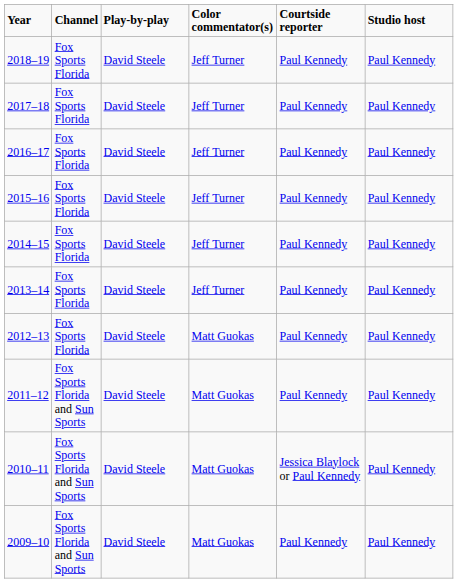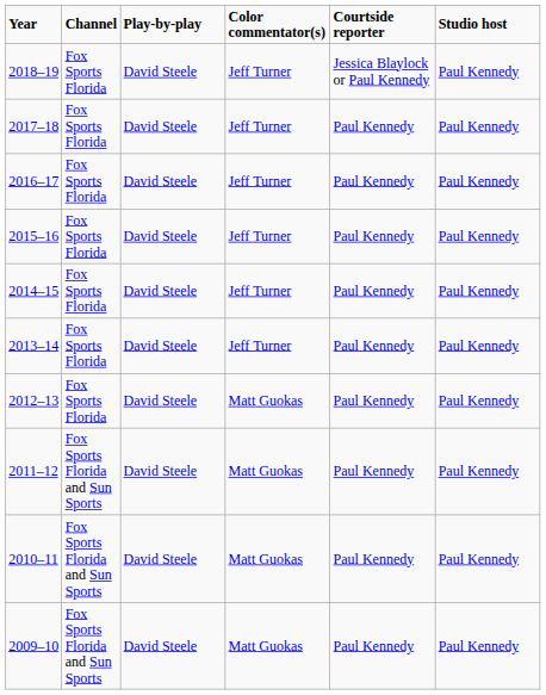 <table class="wikitable">
 <tr>
 <td width=""><strong>Year</strong></td>
 <td width="40"><strong>Channel</strong></td>
 <td width="110"><strong>Play-by-play</strong></td>
 <td width="110"><strong>Color commentator(s)</strong></td>
 <td width="110"><strong>Courtside reporter</strong></td>
 <td width="110"><strong>Studio host</strong></td>
 </tr>
 <tr>
 <td><a href='#'>2018–19</a></td>
 <td><a href='#'>Fox Sports Florida</a></td>
 <td><a href='#'>David Steele</a></td>
 <td><a href='#'>Jeff Turner</a></td>
-<td><a href='#'>Paul Kennedy</a></td>
+<td><a href='#'>Jessica Blaylock</a> or <a href='#'>Paul Kennedy</a></td>
 <td><a href='#'>Paul Kennedy</a></td>
 </tr>
 <tr>
 <td><a href='#'>2017–18</a></td>
 <td><a href='#'>Fox Sports Florida</a></td>
 <td><a href='#'>David Steele</a></td>
 <td><a href='#'>Jeff Turner</a></td>
 <td><a href='#'>Paul Kennedy</a></td>
 <td><a href='#'>Paul Kennedy</a></td>
 </tr>
 <tr>
 <td><a href='#'>2016–17</a></td>
 <td><a href='#'>Fox Sports Florida</a></td>
 <td><a href='#'>David Steele</a></td>
 <td><a href='#'>Jeff Turner</a></td>
 <td><a href='#'>Paul Kennedy</a></td>
 <td><a href='#'>Paul Kennedy</a></td>
 </tr>
 <tr>
 <td><a href='#'>2015–16</a></td>
 <td><a href='#'>Fox Sports Florida</a></td>
 <td><a href='#'>David Steele</a></td>
 <td><a href='#'>Jeff Turner</a></td>
 <td><a href='#'>Paul Kennedy</a></td>
 <td><a href='#'>Paul Kennedy</a></td>
 </tr>
 <tr>
 <td><a href='#'>2014–15</a></td>
 <td><a href='#'>Fox Sports Florida</a></td>
 <td><a href='#'>David Steele</a></td>
 <td><a href='#'>Jeff Turner</a></td>
 <td><a href='#'>Paul Kennedy</a></td>
 <td><a href='#'>Paul Kennedy</a></td>
 </tr>
 <tr>
 <td><a href='#'>2013–14</a></td>
 <td><a href='#'>Fox Sports Florida</a></td>
 <td><a href='#'>David Steele</a></td>
 <td><a href='#'>Jeff Turner</a></td>
 <td><a href='#'>Paul Kennedy</a></td>
 <td><a href='#'>Paul Kennedy</a></td>
 </tr>
 <tr>
 <td><a href='#'>2012–13</a></td>
 <td><a href='#'>Fox Sports Florida</a></td>
 <td><a href='#'>David Steele</a></td>
 <td><a href='#'>Matt Guokas</a></td>
 <td><a href='#'>Paul Kennedy</a></td>
 <td><a href='#'>Paul Kennedy</a></td>
 </tr>
 <tr>
 <td><a href='#'>2011–12</a></td>
 <td><a href='#'>Fox Sports Florida</a> and <a href='#'>Sun Sports</a></td>
 <td><a href='#'>David Steele</a></td>
 <td><a href='#'>Matt Guokas</a></td>
 <td><a href='#'>Paul Kennedy</a></td>
 <td><a href='#'>Paul Kennedy</a></td>
 </tr>
 <tr>
 <td><a href='#'>2010–11</a></td>
 <td><a href='#'>Fox Sports Florida</a> and <a href='#'>Sun Sports</a></td>
 <td><a href='#'>David Steele</a></td>
 <td><a href='#'>Matt Guokas</a></td>
-<td><a href='#'>Jessica Blaylock</a> or <a href='#'>Paul Kennedy</a></td>
+<td><a href='#'>Paul Kennedy</a></td>
 <td><a href='#'>Paul Kennedy</a></td>
 </tr>
 <tr>
 <td><a href='#'>2009–10</a></td>
 <td><a href='#'>Fox Sports Florida</a> and <a href='#'>Sun Sports</a></td>
 <td><a href='#'>David Steele</a></td>
 <td><a href='#'>Matt Guokas</a></td>
 <td><a href='#'>Paul Kennedy</a></td>
 <td><a href='#'>Paul Kennedy</a></td>
 </tr>
 </table>
